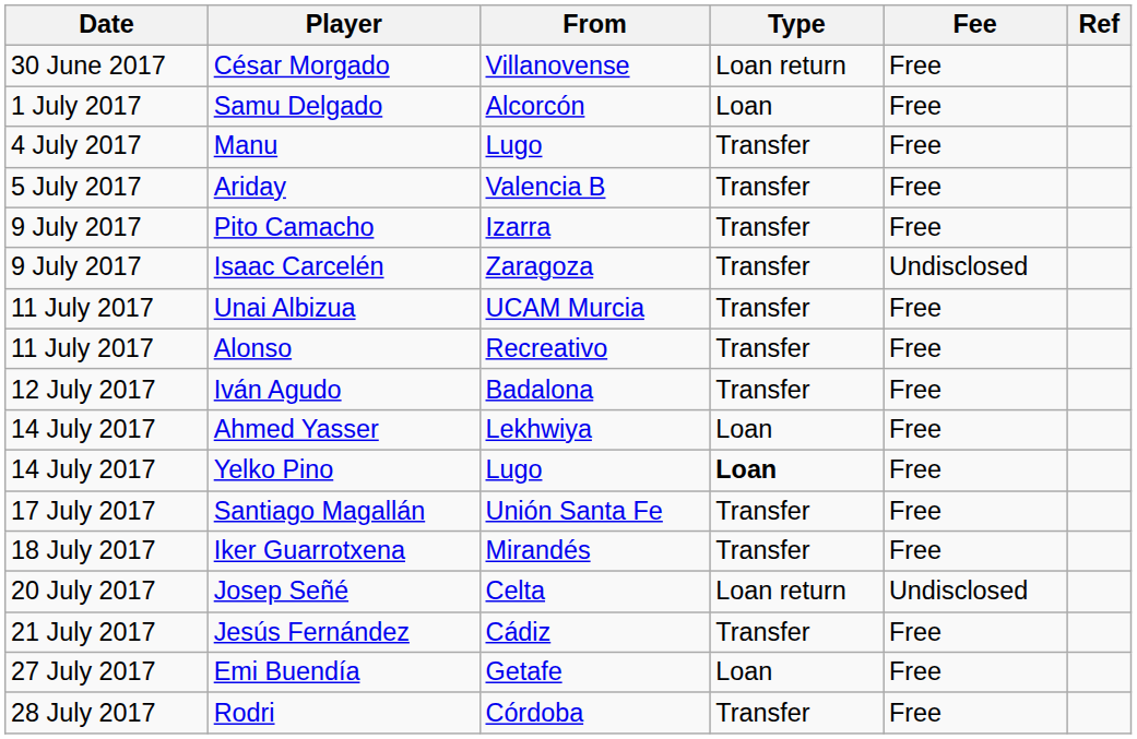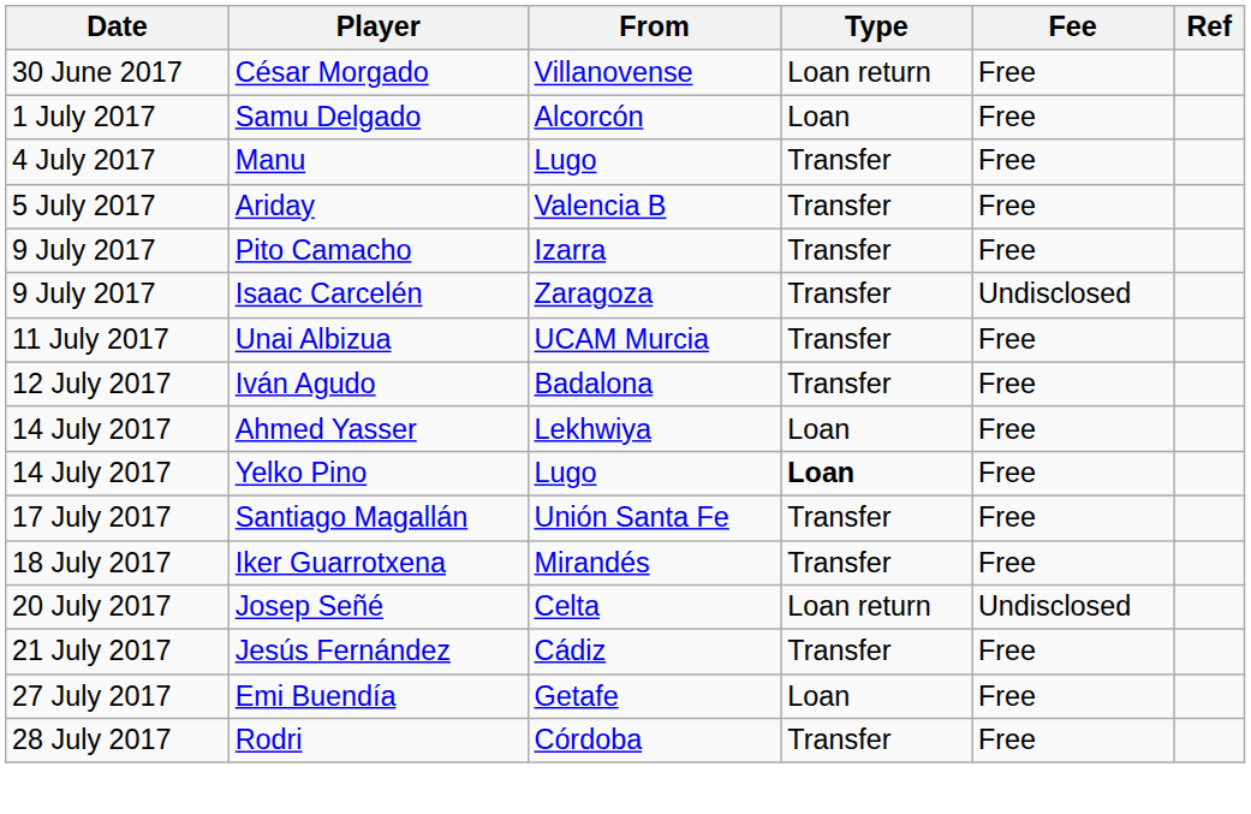 <table class="wikitable" style="width:80%;">
 <tr>
 <th><strong>Date</strong></th>
 <th><strong>Player</strong></th>
 <th><strong>From</strong></th>
 <th><strong>Type</strong></th>
 <th><strong>Fee</strong></th>
 <th><strong>Ref</strong></th>
 </tr>
 <tr>
 <td>30 June 2017</td>
 <td> <a href='#'>César Morgado</a></td>
 <td> <a href='#'>Villanovense</a></td>
 <td>Loan return</td>
 <td>Free</td>
 <td></td>
 </tr>
 <tr>
 <td>1 July 2017</td>
 <td> <a href='#'>Samu Delgado</a></td>
 <td> <a href='#'>Alcorcón</a></td>
 <td>Loan</td>
 <td>Free</td>
 <td></td>
 </tr>
 <tr>
 <td>4 July 2017</td>
 <td> <a href='#'>Manu</a></td>
 <td> <a href='#'>Lugo</a></td>
 <td>Transfer</td>
 <td>Free</td>
 <td></td>
 </tr>
 <tr>
 <td>5 July 2017</td>
 <td> <a href='#'>Ariday</a></td>
 <td> <a href='#'>Valencia B</a></td>
 <td>Transfer</td>
 <td>Free</td>
 <td></td>
 </tr>
 <tr>
 <td>9 July 2017</td>
 <td> <a href='#'>Pito Camacho</a></td>
 <td> <a href='#'>Izarra</a></td>
 <td>Transfer</td>
 <td>Free</td>
 <td></td>
 </tr>
 <tr>
 <td>9 July 2017</td>
 <td> <a href='#'>Isaac Carcelén</a></td>
 <td> <a href='#'>Zaragoza</a></td>
 <td>Transfer</td>
 <td>Undisclosed</td>
 <td></td>
 </tr>
 <tr>
 <td>11 July 2017</td>
 <td> <a href='#'>Unai Albizua</a></td>
 <td> <a href='#'>UCAM Murcia</a></td>
-<td>Transfer</td>
-<td>Free</td>
-<td></td>
-</tr>
-<tr>
-<td>11 July 2017</td>
-<td> <a href='#'>Alonso</a></td>
-<td> <a href='#'>Recreativo</a></td>
 <td>Transfer</td>
 <td>Free</td>
 <td></td>
 </tr>
 <tr>
 <td>12 July 2017</td>
 <td> <a href='#'>Iván Agudo</a></td>
 <td> <a href='#'>Badalona</a></td>
 <td>Transfer</td>
 <td>Free</td>
 <td></td>
 </tr>
 <tr>
 <td>14 July 2017</td>
 <td> <a href='#'>Ahmed Yasser</a></td>
 <td> <a href='#'>Lekhwiya</a></td>
 <td>Loan</td>
 <td>Free</td>
 <td></td>
 </tr>
 <tr>
 <td>14 July 2017</td>
 <td> <a href='#'>Yelko Pino</a></td>
 <td> <a href='#'>Lugo</a></td>
 <td><strong>Loan</strong></td>
 <td>Free</td>
 <td></td>
 </tr>
 <tr>
 <td>17 July 2017</td>
 <td> <a href='#'>Santiago Magallán</a></td>
 <td> <a href='#'>Unión Santa Fe</a></td>
 <td>Transfer</td>
 <td>Free</td>
 <td></td>
 </tr>
 <tr>
 <td>18 July 2017</td>
 <td> <a href='#'>Iker Guarrotxena</a></td>
 <td> <a href='#'>Mirandés</a></td>
 <td>Transfer</td>
 <td>Free</td>
 <td></td>
 </tr>
 <tr>
 <td>20 July 2017</td>
 <td> <a href='#'>Josep Señé</a></td>
 <td> <a href='#'>Celta</a></td>
 <td>Loan return</td>
 <td>Undisclosed</td>
 <td></td>
 </tr>
 <tr>
 <td>21 July 2017</td>
 <td> <a href='#'>Jesús Fernández</a></td>
 <td> <a href='#'>Cádiz</a></td>
 <td>Transfer</td>
 <td>Free</td>
 <td></td>
 </tr>
 <tr>
 <td>27 July 2017</td>
 <td> <a href='#'>Emi Buendía</a></td>
 <td> <a href='#'>Getafe</a></td>
 <td>Loan</td>
 <td>Free</td>
 <td></td>
 </tr>
 <tr>
 <td>28 July 2017</td>
 <td> <a href='#'>Rodri</a></td>
 <td> <a href='#'>Córdoba</a></td>
 <td>Transfer</td>
 <td>Free</td>
 <td></td>
 </tr>
 </table>
